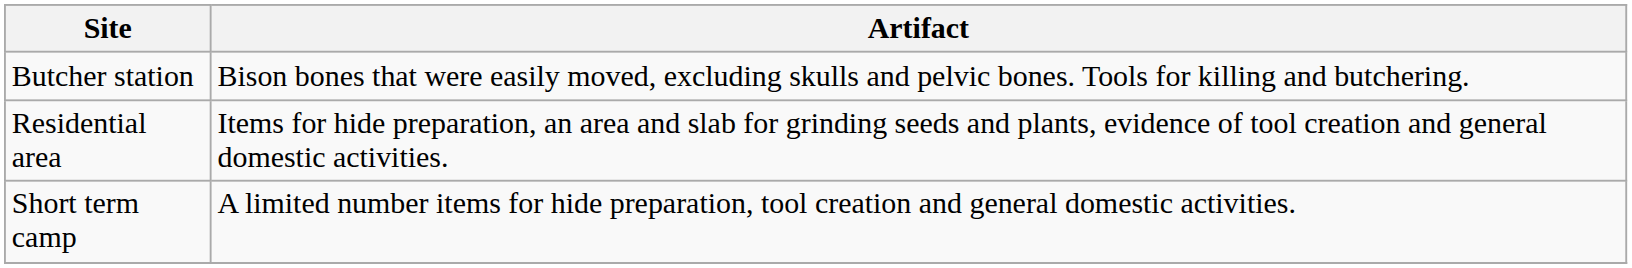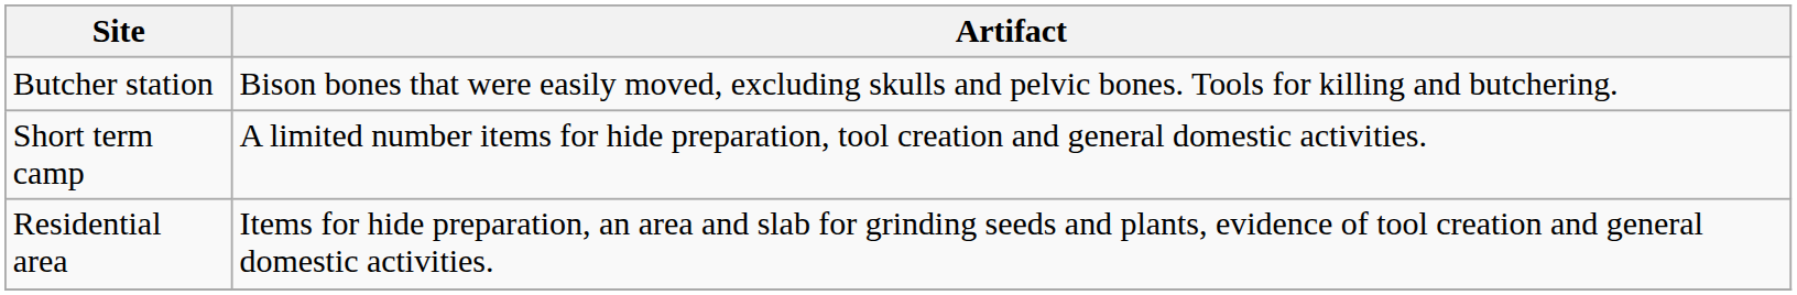 <table class="wikitable">
 <tr>
 <th scope="col">Site</th>
 <th scope="col">Artifact</th>
 </tr>
 <tr valign="top">
 <td>Butcher station</td>
 <td>Bison bones that were easily moved, excluding skulls and pelvic bones.  Tools for killing and butchering.</td>
 </tr>
 <tr valign="top">
+<td>Short term camp</td>
+<td>A limited number items for hide preparation, tool creation and general domestic activities.</td>
+</tr>
+<tr valign="top">
 <td>Residential area</td>
 <td>Items for hide preparation, an area and slab for grinding seeds and plants, evidence of tool creation and general domestic activities.</td>
-</tr>
-<tr valign="top">
-<td>Short term camp</td>
-<td>A limited number items for hide preparation, tool creation and general domestic activities.</td>
 </tr>
 <tr>
 </tr>
 </table>
